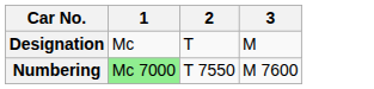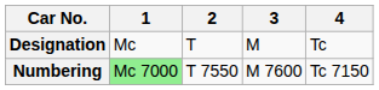 <table class="wikitable">
 <tr>
 <th>Car No.</th>
 <th>1</th>
 <th>2</th>
 <th>3</th>
+<th>4</th>
 </tr>
 <tr>
 <th>Designation</th>
 <td>Mc</td>
 <td>T</td>
 <td>M</td>
+<td>Tc</td>
 </tr>
 <tr>
 <th>Numbering</th>
 <td style="background: lightgreen;">Mc 7000</td>
 <td>T 7550</td>
 <td>M 7600</td>
+<td>Tc 7150</td>
 </tr>
 </table>
